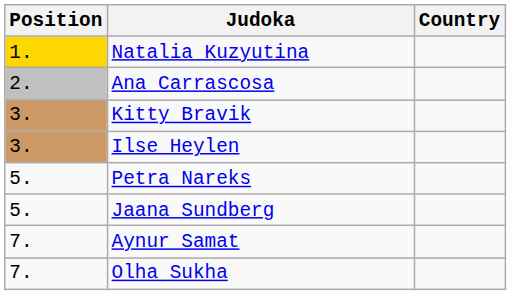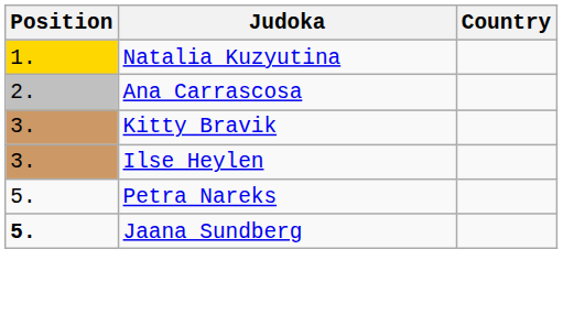 <table class=wikitable>
 <tr>
 <th width=10>Position</th>
 <th width=200>Judoka</th>
 <th>Country</th>
 </tr>
 <tr>
 <td bgcolor=gold>1.</td>
 <td><a href='#'>Natalia Kuzyutina</a></td>
 <td></td>
 </tr>
 <tr>
 <td bgcolor="silver">2.</td>
 <td><a href='#'>Ana Carrascosa</a></td>
 <td></td>
 </tr>
 <tr>
 <td bgcolor="CC9966">3.</td>
 <td><a href='#'>Kitty Bravik</a></td>
 <td></td>
 </tr>
 <tr>
 <td bgcolor="CC9966">3.</td>
 <td><a href='#'>Ilse Heylen</a></td>
 <td></td>
 </tr>
 <tr>
 <td>5.</td>
 <td><a href='#'>Petra Nareks</a></td>
 <td></td>
 </tr>
 <tr>
-<td>5.</td>
+<td><strong>5.</strong></td>
 <td><a href='#'>Jaana Sundberg</a></td>
 <td></td>
 </tr>
-<tr>
-<td>7.</td>
-<td><a href='#'>Aynur Samat</a></td>
-<td></td>
-</tr>
-<tr>
-<td>7.</td>
-<td><a href='#'>Olha Sukha</a></td>
-<td></td>
-</tr>
 </table>
